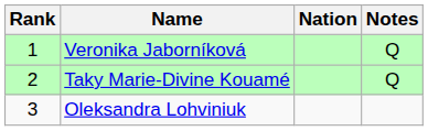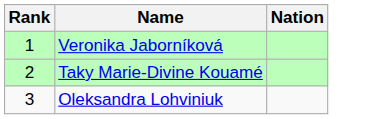 <table class="wikitable sortable" style="text-align:center">
 <tr>
 <th>Rank</th>
 <th>Name</th>
 <th>Nation</th>
-<th>Notes</th>
 </tr>
 <tr bgcolor=bbffbb>
 <td>1</td>
 <td align=left><a href='#'>Veronika Jaborníková</a></td>
 <td align=left></td>
-<td>Q</td>
 </tr>
 <tr bgcolor=bbffbb>
 <td>2</td>
 <td align=left><a href='#'>Taky Marie-Divine Kouamé</a></td>
 <td align=left></td>
-<td>Q</td>
 </tr>
 <tr>
 <td>3</td>
 <td align=left><a href='#'>Oleksandra Lohviniuk</a></td>
 <td align=left></td>
-<td></td>
 </tr>
 </table>
